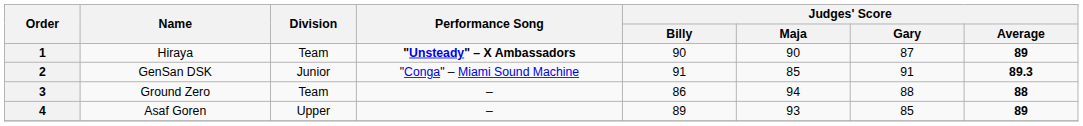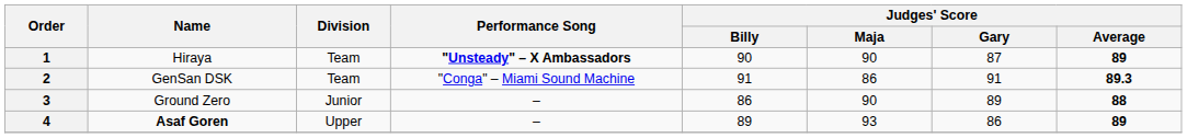 <table class="wikitable" style="text-align:center; width:100%; font-size:90%; line-height:16px">
 <tr>
 <th scope="col" rowspan="2" style="width:04%;">Order</th>
 <th scope="col" rowspan="2" style="width:10%;">Name</th>
 <th scope="col" rowspan="2" style="width:04%;">Division</th>
 <th scope="col" rowspan="2" style="width:14%;">Performance Song</th>
 <th scope="col" colspan="4" style="width:24%;">Judges' Score</th>
 </tr>
 <tr>
 <th style="width:06%;">Billy</th>
 <th style="width:06%;">Maja</th>
 <th style="width:06%;">Gary</th>
 <th style="width:06%;">Average</th>
 </tr>
 <tr>
 <th>1</th>
 <td>Hiraya</td>
 <td>Team</td>
 <td><strong>"<a href='#'>Unsteady</a>" – X Ambassadors</strong></td>
 <td>90</td>
 <td>90</td>
 <td>87</td>
 <td><strong>89</strong></td>
 </tr>
 <tr>
 <th>2</th>
 <td>GenSan DSK</td>
-<td>Junior</td>
+<td>Team</td>
 <td>"<a href='#'>Conga</a>" – <a href='#'>Miami Sound Machine</a></td>
 <td>91</td>
-<td>85</td>
+<td>86</td>
 <td>91</td>
 <td><strong>89.3</strong></td>
 </tr>
 <tr>
 <th>3</th>
 <td>Ground Zero</td>
-<td>Team</td>
+<td>Junior</td>
 <td>–</td>
 <td>86</td>
-<td>94</td>
-<td>88</td>
+<td>90</td>
+<td>89</td>
 <td><strong>88</strong></td>
 </tr>
 <tr>
 <th>4</th>
-<td>Asaf Goren</td>
+<td><strong>Asaf Goren</strong></td>
 <td>Upper</td>
 <td>–</td>
 <td>89</td>
 <td>93</td>
-<td>85</td>
+<td>86</td>
 <td><strong>89</strong></td>
 </tr>
 <tr>
 </tr>
 </table>
